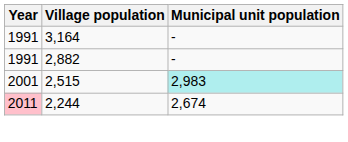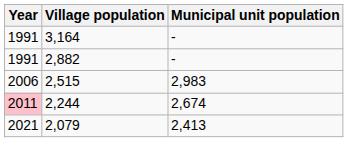 <table class=wikitable>
 <tr>
 <th>Year</th>
 <th>Village population</th>
 <th>Municipal unit population</th>
 </tr>
 <tr>
 <td>1991</td>
 <td>3,164</td>
 <td>-</td>
 </tr>
 <tr>
 <td>1991</td>
 <td>2,882</td>
 <td>-</td>
 </tr>
 <tr>
-<td>2001</td>
+<td>2006</td>
 <td>2,515</td>
-<td style="background: paleturquoise;">2,983</td>
+<td>2,983</td>
 </tr>
 <tr>
 <td style="background: pink;">2011</td>
 <td>2,244</td>
 <td>2,674</td>
 </tr>
+<tr>
+<td>2021</td>
+<td>2,079</td>
+<td>2,413</td>
+</tr>
 </table>
